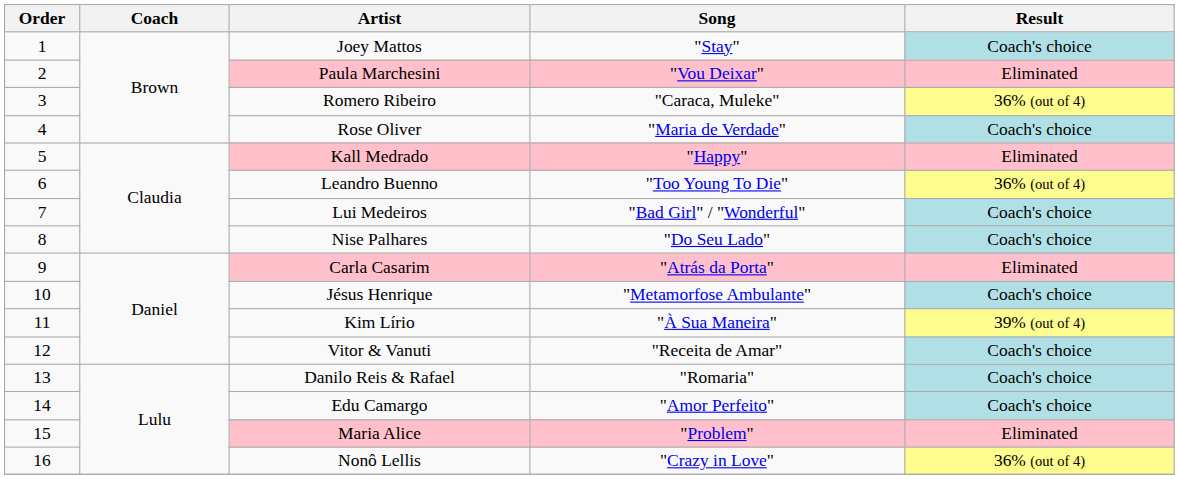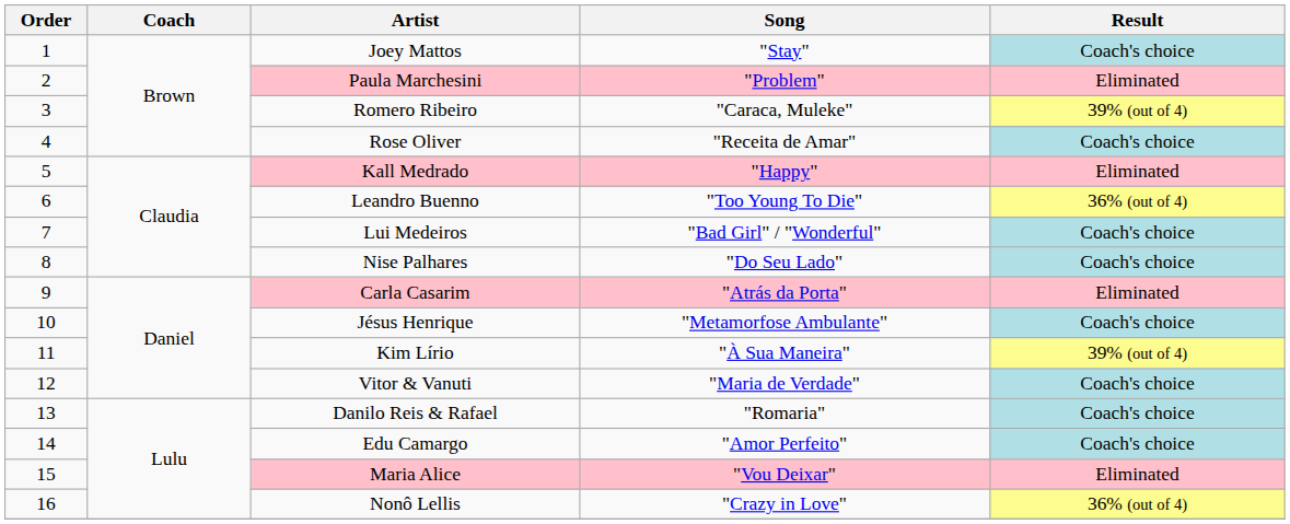 <table class="wikitable" style="text-align:center; width:85%;">
 <tr>
 <th scope="col" width="05%">Order</th>
 <th scope="col" width="10%">Coach</th>
 <th scope="col" width="20%">Artist</th>
 <th scope="col" width="25%">Song</th>
 <th scope="col" width="18%">Result</th>
 </tr>
 <tr>
 <td>1</td>
 <td rowspan=4>Brown</td>
 <td>Joey Mattos</td>
 <td>"<a href='#'>Stay</a>"</td>
 <td bgcolor="B0E0E6">Coach's choice</td>
 </tr>
 <tr>
 <td>2</td>
 <td bgcolor="FFC0CB">Paula Marchesini</td>
-<td bgcolor="FFC0CB">"<a href='#'>Vou Deixar</a>"</td>
+<td bgcolor="FFC0CB">"<a href='#'>Problem</a>"</td>
 <td bgcolor="FFC0CB">Eliminated</td>
 </tr>
 <tr>
 <td>3</td>
 <td>Romero Ribeiro</td>
 <td>"Caraca, Muleke"</td>
-<td bgcolor="FDFC8F">36% <small>(out of 4)</small></td>
+<td bgcolor="FDFC8F">39% <small>(out of 4)</small></td>
 </tr>
 <tr>
 <td>4</td>
 <td>Rose Oliver</td>
-<td>"<a href='#'>Maria de Verdade</a>"</td>
+<td>"Receita de Amar"</td>
 <td bgcolor="B0E0E6">Coach's choice</td>
 </tr>
 <tr>
 <td>5</td>
 <td rowspan=4>Claudia</td>
 <td bgcolor="FFC0CB">Kall Medrado</td>
 <td bgcolor="FFC0CB">"<a href='#'>Happy</a>"</td>
 <td bgcolor="FFC0CB">Eliminated</td>
 </tr>
 <tr>
 <td>6</td>
 <td>Leandro Buenno</td>
 <td>"<a href='#'>Too Young To Die</a>"</td>
 <td bgcolor="FDFC8F">36% <small>(out of 4)</small></td>
 </tr>
 <tr>
 <td>7</td>
 <td>Lui Medeiros</td>
 <td>"<a href='#'>Bad Girl</a>" / "<a href='#'>Wonderful</a>"</td>
 <td bgcolor="B0E0E6">Coach's choice</td>
 </tr>
 <tr>
 <td>8</td>
 <td>Nise Palhares</td>
 <td>"<a href='#'>Do Seu Lado</a>"</td>
 <td bgcolor="B0E0E6">Coach's choice</td>
 </tr>
 <tr>
 <td>9</td>
 <td rowspan=4>Daniel</td>
 <td bgcolor="FFC0CB">Carla Casarim</td>
 <td bgcolor="FFC0CB">"<a href='#'>Atrás da Porta</a>"</td>
 <td bgcolor="FFC0CB">Eliminated</td>
 </tr>
 <tr>
 <td>10</td>
 <td>Jésus Henrique</td>
 <td>"<a href='#'>Metamorfose Ambulante</a>"</td>
 <td bgcolor="B0E0E6">Coach's choice</td>
 </tr>
 <tr>
 <td>11</td>
 <td>Kim Lírio</td>
 <td>"<a href='#'>À Sua Maneira</a>"</td>
 <td bgcolor="FDFC8F">39% <small>(out of 4)</small></td>
 </tr>
 <tr>
 <td>12</td>
 <td>Vitor & Vanuti</td>
-<td>"Receita de Amar"</td>
+<td>"<a href='#'>Maria de Verdade</a>"</td>
 <td bgcolor="B0E0E6">Coach's choice</td>
 </tr>
 <tr>
 <td>13</td>
 <td rowspan=4>Lulu</td>
 <td>Danilo Reis & Rafael</td>
 <td>"Romaria"</td>
 <td bgcolor="B0E0E6">Coach's choice</td>
 </tr>
 <tr>
 <td>14</td>
 <td>Edu Camargo</td>
 <td>"<a href='#'>Amor Perfeito</a>"</td>
 <td bgcolor="B0E0E6">Coach's choice</td>
 </tr>
 <tr>
 <td>15</td>
 <td bgcolor="FFC0CB">Maria Alice</td>
-<td bgcolor="FFC0CB">"<a href='#'>Problem</a>"</td>
+<td bgcolor="FFC0CB">"<a href='#'>Vou Deixar</a>"</td>
 <td bgcolor="FFC0CB">Eliminated</td>
 </tr>
 <tr>
 <td>16</td>
 <td>Nonô Lellis</td>
 <td>"<a href='#'>Crazy in Love</a>"</td>
 <td bgcolor="FDFC8F">36% <small>(out of 4)</small></td>
 </tr>
 <tr>
 </tr>
 </table>
